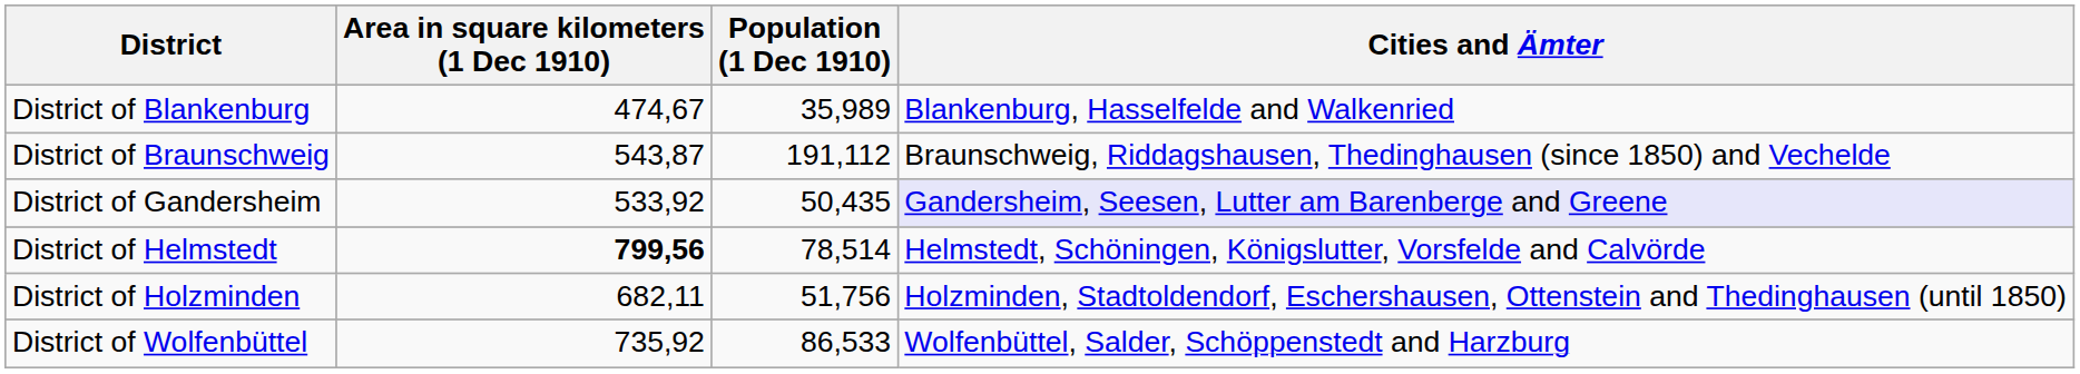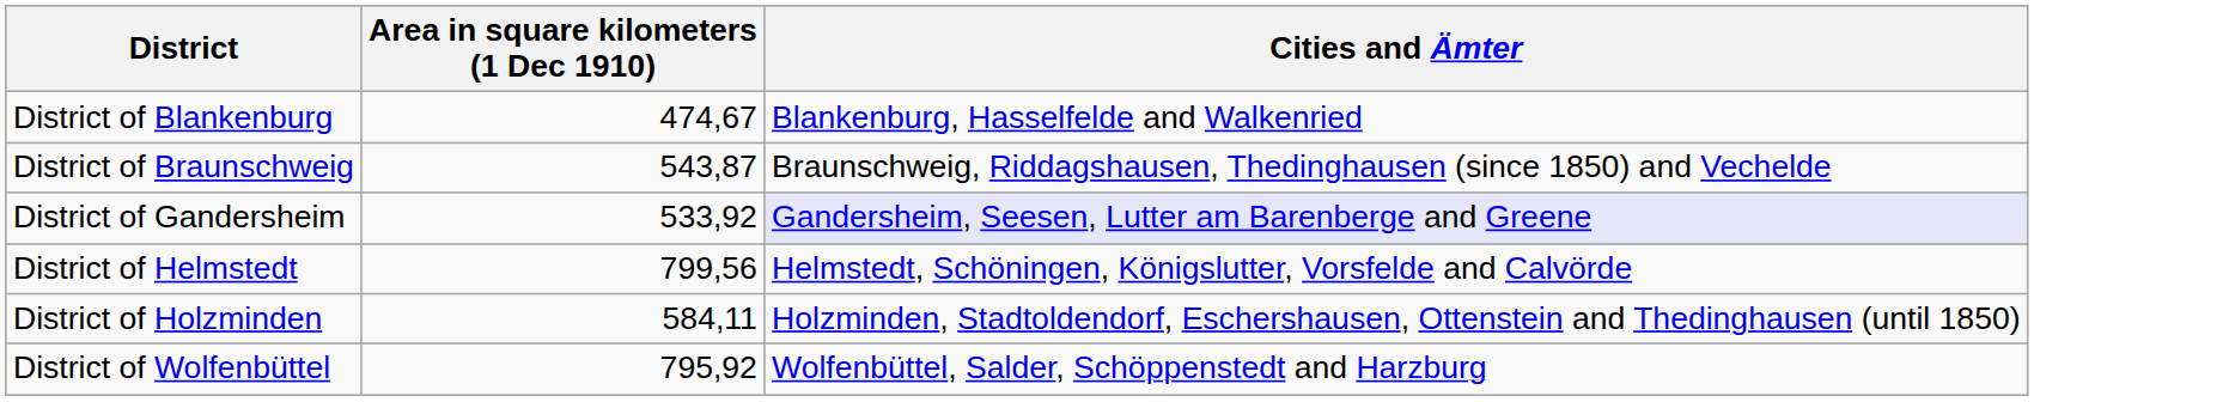 <table class="wikitable">
 <tr>
 <th>District</th>
 <th>Area in square kilometers<br>(1 Dec 1910)</th>
-<th>Population<br>(1 Dec 1910)</th>
 <th>Cities and <em><a href='#'>Ämter</a></em></th>
 </tr>
 <tr>
 <td>District of <a href='#'>Blankenburg</a></td>
 <td align="right">474,67</td>
-<td align="right">35,989</td>
 <td><a href='#'>Blankenburg</a>, <a href='#'>Hasselfelde</a> and <a href='#'>Walkenried</a></td>
 </tr>
 <tr>
 <td>District of <a href='#'>Braunschweig</a></td>
 <td align="right">543,87</td>
-<td align="right">191,112</td>
 <td>Braunschweig, <a href='#'>Riddagshausen</a>, <a href='#'>Thedinghausen</a> (since 1850) and <a href='#'>Vechelde</a></td>
 </tr>
 <tr>
 <td>District of Gandersheim</td>
 <td align="right">533,92</td>
-<td align="right">50,435</td>
 <td style="background: lavender;"><a href='#'>Gandersheim</a>, <a href='#'>Seesen</a>, <a href='#'>Lutter am Barenberge</a> and <a href='#'>Greene</a></td>
 </tr>
 <tr>
 <td>District of <a href='#'>Helmstedt</a></td>
-<td align="right"><strong>799,56</strong></td>
-<td align="right">78,514</td>
+<td align="right">799,56</td>
 <td><a href='#'>Helmstedt</a>, <a href='#'>Schöningen</a>, <a href='#'>Königslutter</a>, <a href='#'>Vorsfelde</a> and <a href='#'>Calvörde</a></td>
 </tr>
 <tr>
 <td>District of <a href='#'>Holzminden</a></td>
-<td align="right">682,11</td>
-<td align="right">51,756</td>
+<td align="right">584,11</td>
 <td><a href='#'>Holzminden</a>, <a href='#'>Stadtoldendorf</a>, <a href='#'>Eschershausen</a>, <a href='#'>Ottenstein</a> and <a href='#'>Thedinghausen</a> (until 1850)</td>
 </tr>
 <tr>
 <td>District of <a href='#'>Wolfenbüttel</a></td>
-<td align="right">735,92</td>
-<td align="right">86,533</td>
+<td align="right">795,92</td>
 <td><a href='#'>Wolfenbüttel</a>, <a href='#'>Salder</a>, <a href='#'>Schöppenstedt</a> and <a href='#'>Harzburg</a></td>
 </tr>
 </table>
